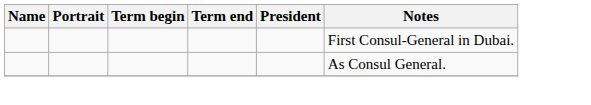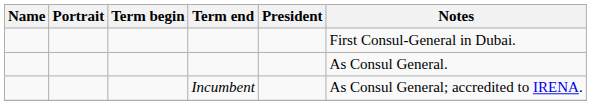 <table class="wikitable sortable"  text-align:center;">
 <tr>
 <th>Name</th>
 <th class="unsortable">Portrait</th>
 <th>Term begin</th>
 <th>Term end</th>
 <th>President</th>
 <th class="unsortable">Notes</th>
 </tr>
 <tr>
 <td></td>
 <td></td>
 <td></td>
 <td></td>
 <td></td>
 <td>First Consul-General in Dubai.</td>
 </tr>
 <tr>
 <td></td>
 <td></td>
 <td></td>
 <td></td>
 <td></td>
 <td>As Consul General.</td>
 </tr>
 <tr>
+<td></td>
+<td></td>
+<td></td>
+<td><em>Incumbent</em></td>
+<td></td>
+<td>As Consul General; accredited to <a href='#'>IRENA</a>.</td>
+</tr>
+<tr>
 </tr>
 </table>
